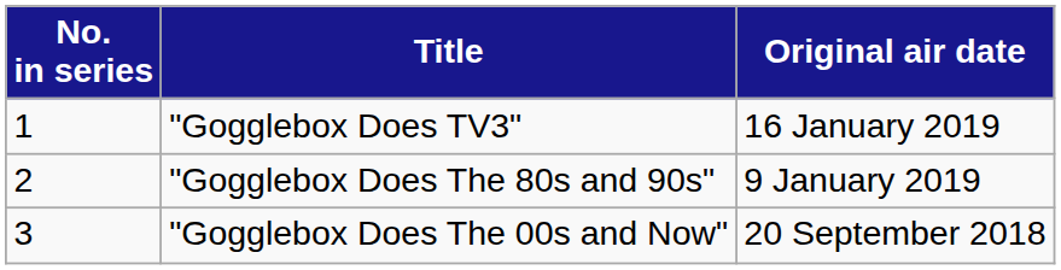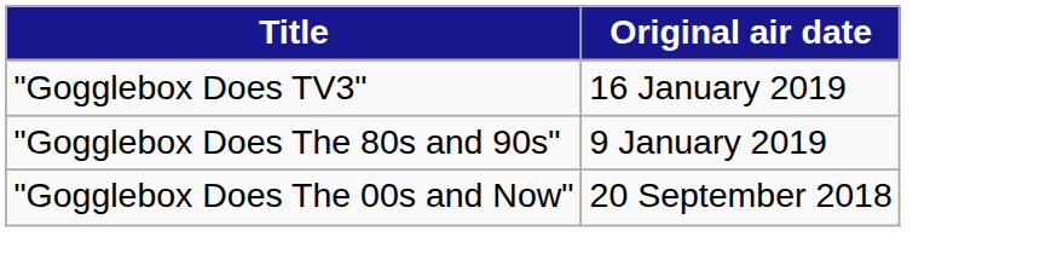 <table class="wikitable plainrowheaders">
 <tr>
-<th scope="col" style="background:#18178D; color:white;">No.<br>in series</th>
 <th scope="col" style="background:#18178D; color:white;">Title</th>
 <th scope="col" style="background:#18178D; color:white;">Original air date</th>
 </tr>
 <tr>
-<td>1</td>
 <td>"Gogglebox Does TV3"</td>
 <td>16 January 2019</td>
 </tr>
 <tr>
-<td>2</td>
 <td>"Gogglebox Does The 80s and 90s"</td>
 <td>9 January 2019</td>
 </tr>
 <tr>
-<td>3</td>
 <td>"Gogglebox Does The 00s and Now"</td>
 <td>20 September 2018</td>
 </tr>
 </table>
